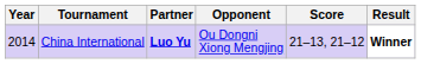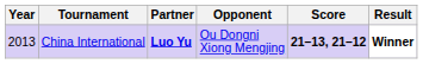 <table class="sortable wikitable" style="font-size: 90%;">
 <tr>
 <th>Year</th>
 <th>Tournament</th>
 <th>Partner</th>
 <th>Opponent</th>
 <th>Score</th>
 <th>Result</th>
 </tr>
 <tr style="background:#D8CEF6">
-<td align="center">2014</td>
+<td align="center">2013</td>
 <td align="left"><a href='#'>China International</a></td>
 <td align="left"><strong> <a href='#'>Luo Yu</a></strong></td>
 <td align="left"> <a href='#'>Ou Dongni</a> <br>  <a href='#'>Xiong Mengjing</a></td>
-<td align="left">21–13, 21–12</td>
+<td align="left"><strong>21–13, 21–12</strong></td>
 <td style="text-align:left; background:white"> <strong>Winner</strong></td>
 </tr>
 </table>
